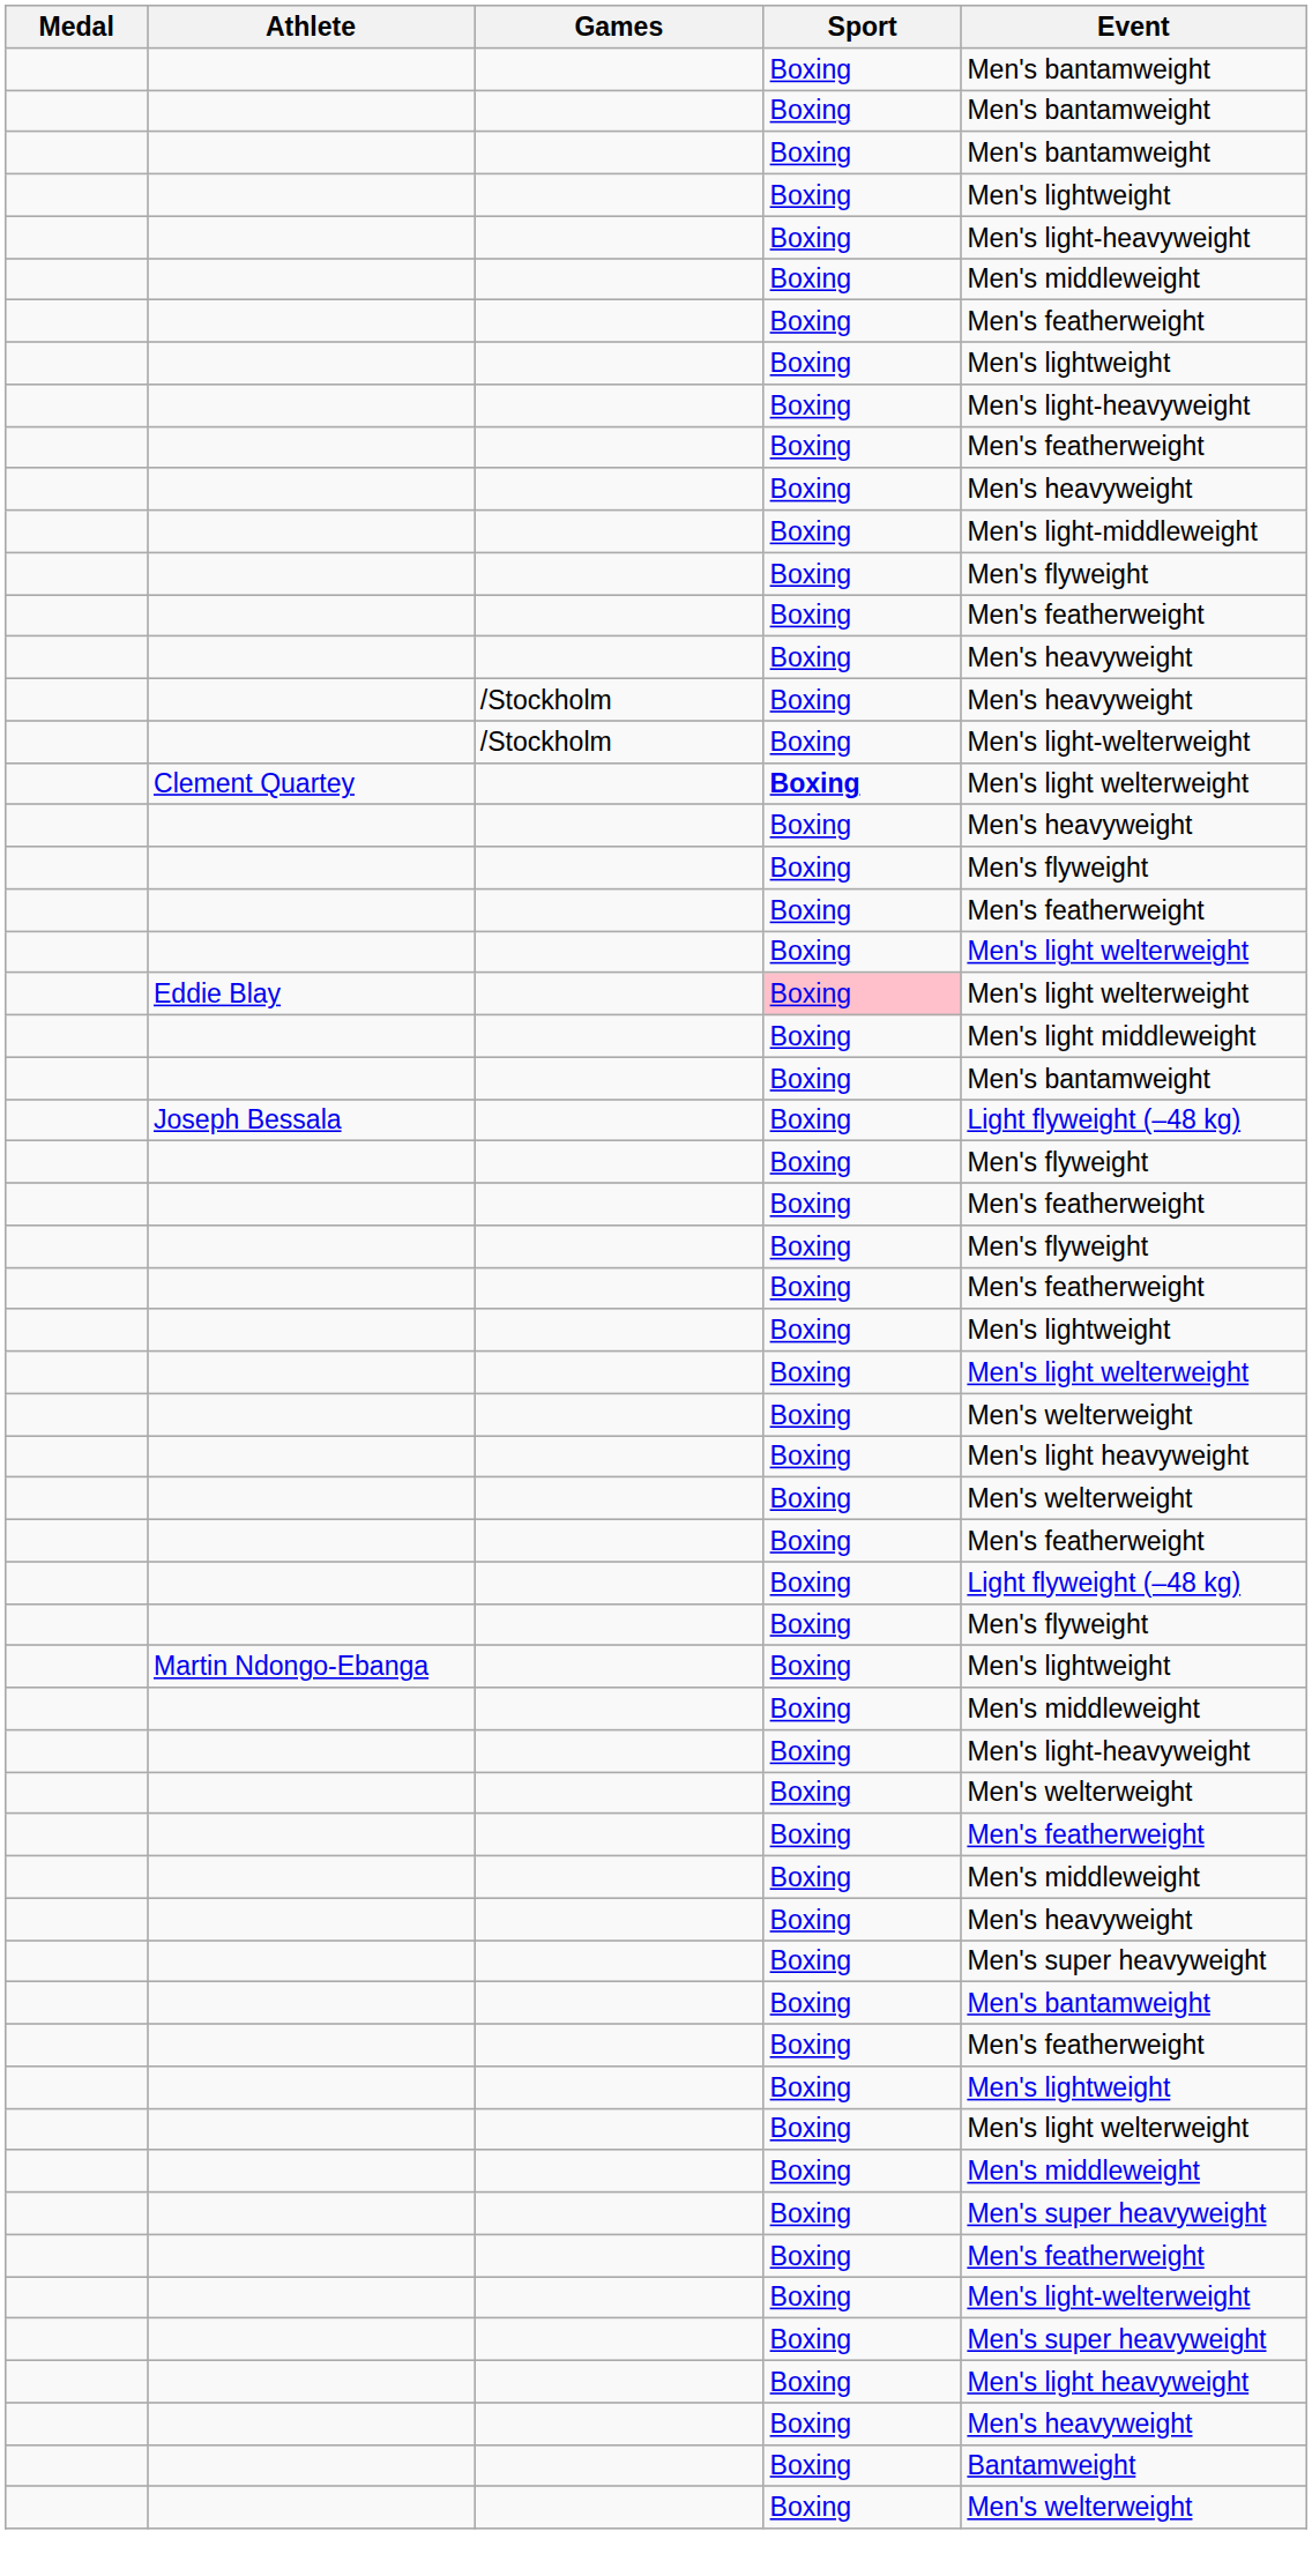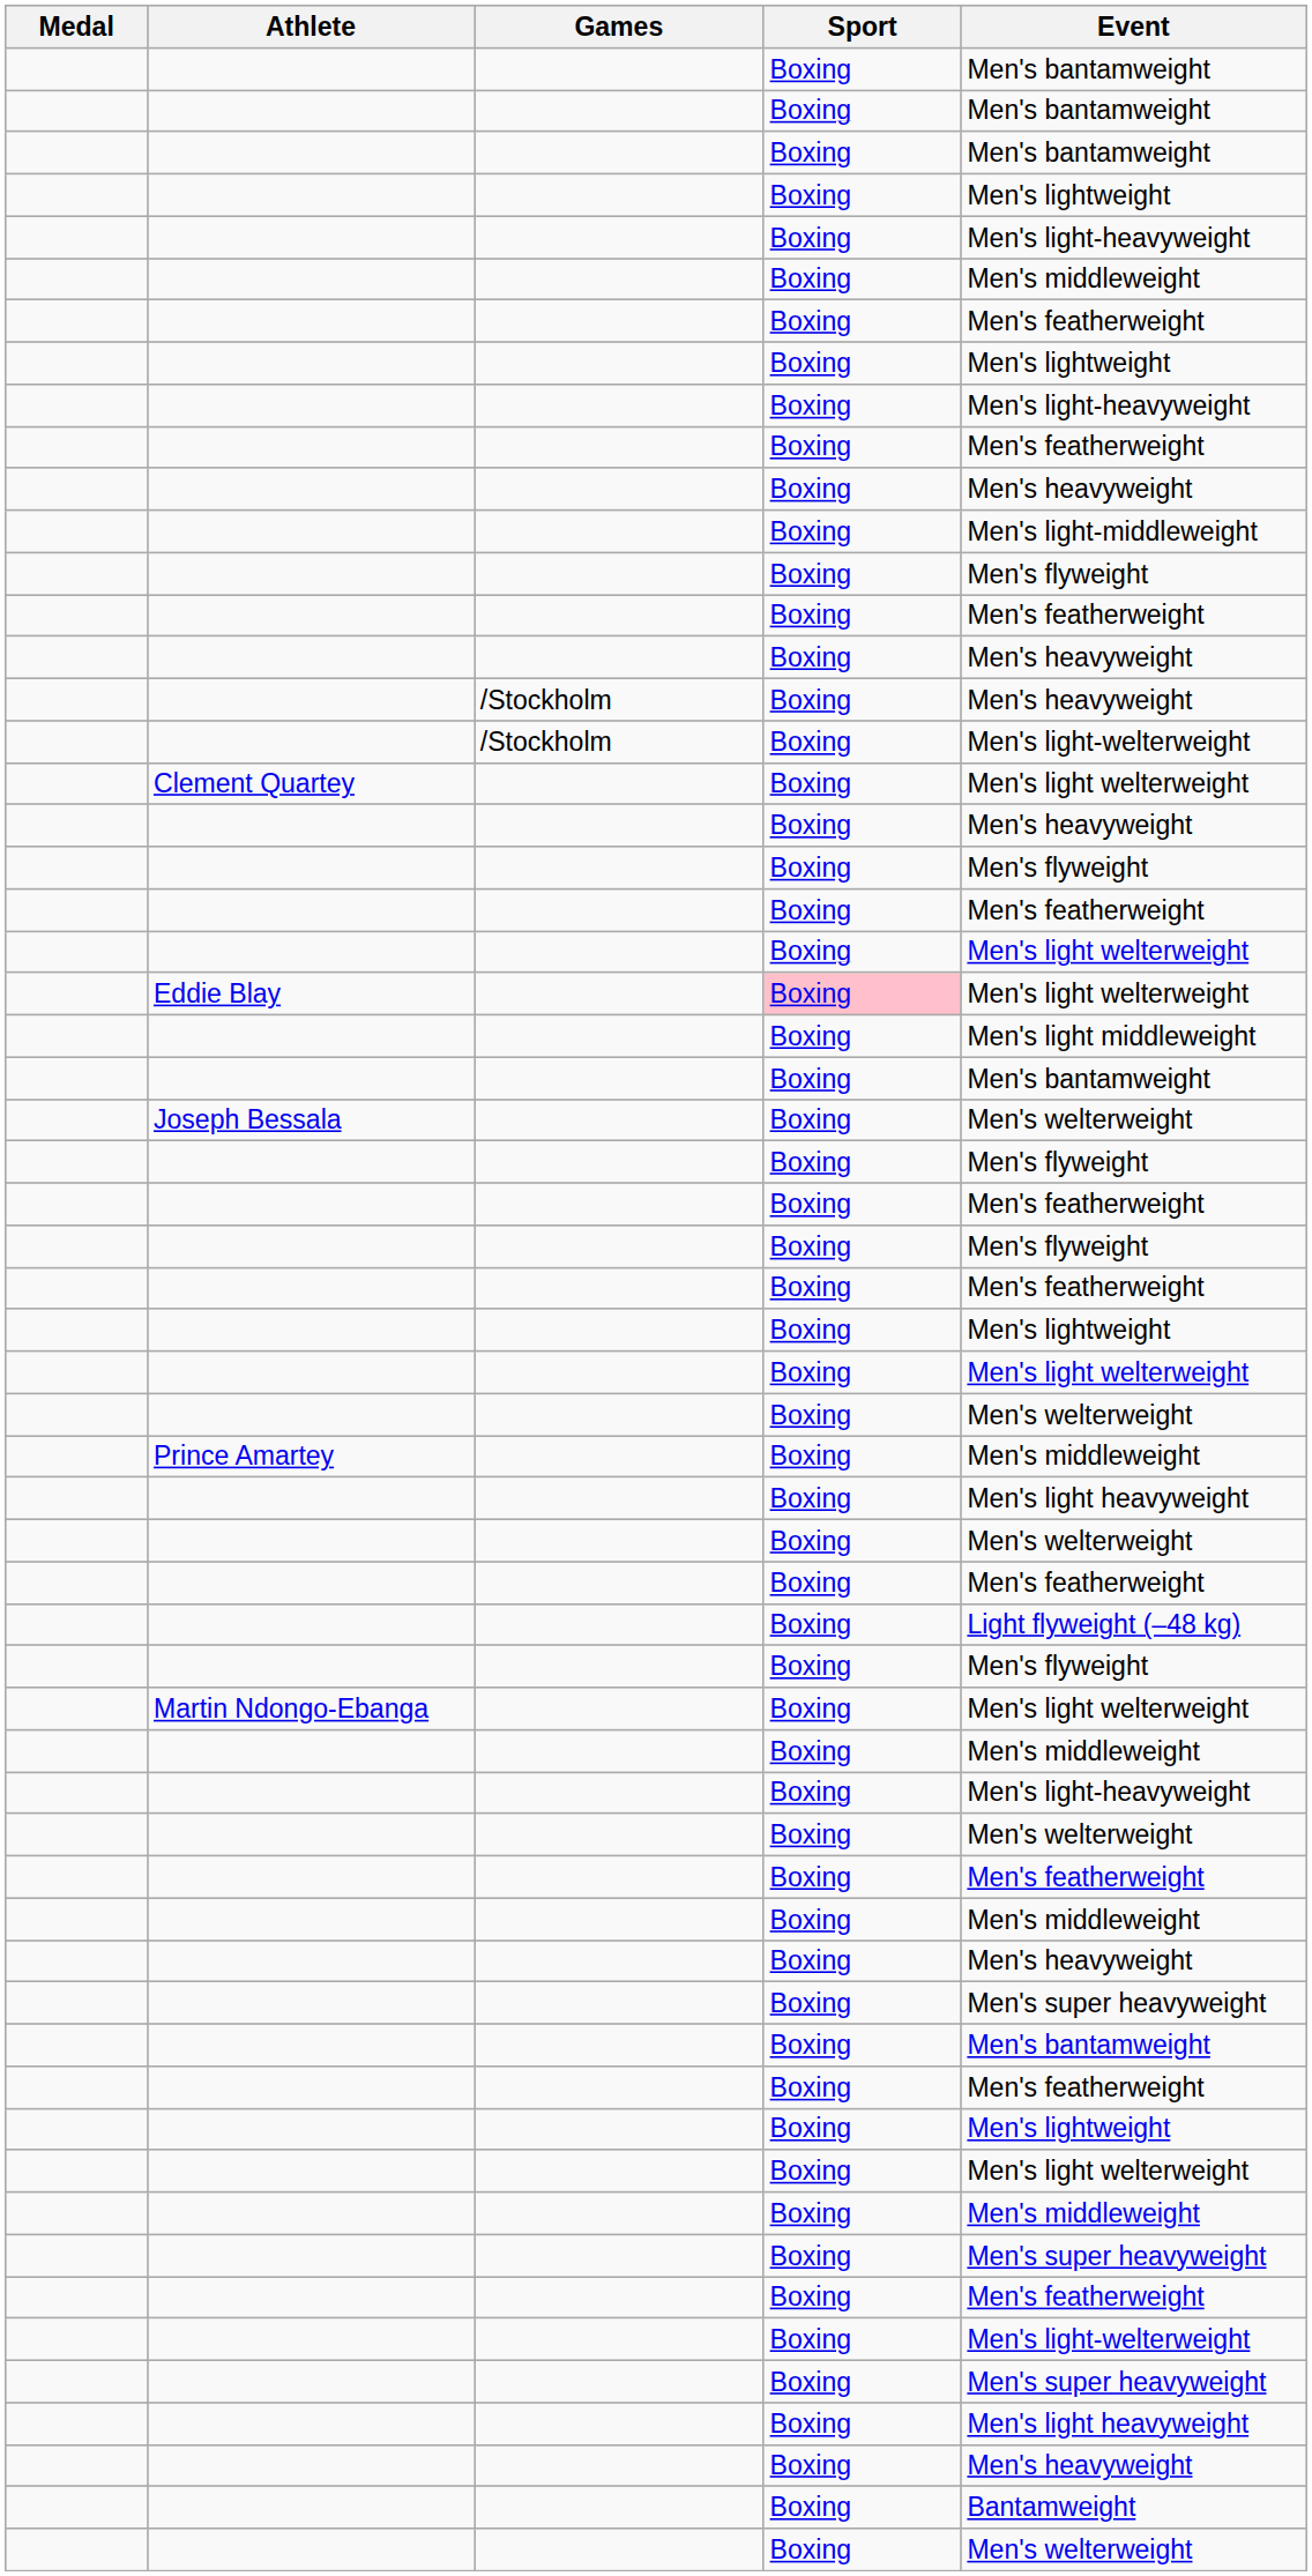 <table class="wikitable sortable" style="font-size:90%">
 <tr>
 <th width="70">Medal</th>
 <th width="170">Athlete</th>
 <th width="150">Games</th>
 <th width="100">Sport</th>
 <th width="180">Event</th>
 </tr>
 <tr>
 <td></td>
 <td> </td>
 <td></td>
 <td> <a href='#'>Boxing</a></td>
 <td>Men's bantamweight</td>
 </tr>
 <tr>
 <td></td>
 <td> </td>
 <td></td>
 <td> <a href='#'>Boxing</a></td>
 <td>Men's bantamweight</td>
 </tr>
 <tr>
 <td></td>
 <td> </td>
 <td></td>
 <td> <a href='#'>Boxing</a></td>
 <td>Men's bantamweight</td>
 </tr>
 <tr>
 <td></td>
 <td> </td>
 <td></td>
 <td> <a href='#'>Boxing</a></td>
 <td>Men's lightweight</td>
 </tr>
 <tr>
 <td></td>
 <td> </td>
 <td></td>
 <td> <a href='#'>Boxing</a></td>
 <td>Men's light-heavyweight</td>
 </tr>
 <tr>
 <td></td>
 <td> </td>
 <td></td>
 <td> <a href='#'>Boxing</a></td>
 <td>Men's middleweight</td>
 </tr>
 <tr>
 <td></td>
 <td> </td>
 <td></td>
 <td> <a href='#'>Boxing</a></td>
 <td>Men's featherweight</td>
 </tr>
 <tr>
 <td></td>
 <td> </td>
 <td></td>
 <td> <a href='#'>Boxing</a></td>
 <td>Men's lightweight</td>
 </tr>
 <tr>
 <td></td>
 <td> </td>
 <td></td>
 <td> <a href='#'>Boxing</a></td>
 <td>Men's light-heavyweight</td>
 </tr>
 <tr>
 <td></td>
 <td> </td>
 <td></td>
 <td> <a href='#'>Boxing</a></td>
 <td>Men's featherweight</td>
 </tr>
 <tr>
 <td></td>
 <td> </td>
 <td></td>
 <td> <a href='#'>Boxing</a></td>
 <td>Men's heavyweight</td>
 </tr>
 <tr>
 <td></td>
 <td> </td>
 <td></td>
 <td> <a href='#'>Boxing</a></td>
 <td>Men's light-middleweight</td>
 </tr>
 <tr>
 <td></td>
 <td> </td>
 <td></td>
 <td> <a href='#'>Boxing</a></td>
 <td>Men's flyweight</td>
 </tr>
 <tr>
 <td></td>
 <td> </td>
 <td></td>
 <td> <a href='#'>Boxing</a></td>
 <td>Men's featherweight</td>
 </tr>
 <tr>
 <td></td>
 <td> </td>
 <td></td>
 <td> <a href='#'>Boxing</a></td>
 <td>Men's heavyweight</td>
 </tr>
 <tr>
 <td></td>
 <td> </td>
 <td>/Stockholm</td>
 <td> <a href='#'>Boxing</a></td>
 <td>Men's heavyweight</td>
 </tr>
 <tr>
 <td></td>
 <td> </td>
 <td>/Stockholm</td>
 <td> <a href='#'>Boxing</a></td>
 <td>Men's light-welterweight</td>
 </tr>
 <tr>
 <td></td>
 <td> <a href='#'>Clement Quartey</a></td>
 <td></td>
-<td><strong> <a href='#'>Boxing</a></strong></td>
+<td> <a href='#'>Boxing</a></td>
 <td>Men's light welterweight</td>
 </tr>
 <tr>
 <td></td>
 <td> </td>
 <td></td>
 <td> <a href='#'>Boxing</a></td>
 <td>Men's heavyweight</td>
 </tr>
 <tr>
 <td></td>
 <td> </td>
 <td></td>
 <td> <a href='#'>Boxing</a></td>
 <td>Men's flyweight</td>
 </tr>
 <tr>
 <td></td>
 <td> </td>
 <td></td>
 <td> <a href='#'>Boxing</a></td>
 <td>Men's featherweight</td>
 </tr>
 <tr>
 <td></td>
 <td> </td>
 <td></td>
 <td> <a href='#'>Boxing</a></td>
 <td><a href='#'>Men's light welterweight</a></td>
 </tr>
 <tr>
 <td></td>
 <td> <a href='#'>Eddie Blay</a></td>
 <td></td>
 <td style="background: pink;"> <a href='#'>Boxing</a></td>
 <td>Men's light welterweight</td>
 </tr>
 <tr>
 <td></td>
 <td> </td>
 <td></td>
 <td> <a href='#'>Boxing</a></td>
 <td>Men's light middleweight</td>
 </tr>
 <tr>
 <td></td>
 <td> </td>
 <td></td>
 <td> <a href='#'>Boxing</a></td>
 <td>Men's bantamweight</td>
 </tr>
 <tr>
 <td></td>
 <td> <a href='#'>Joseph Bessala</a></td>
 <td></td>
 <td> <a href='#'>Boxing</a></td>
-<td><a href='#'>Light flyweight (–48 kg)</a></td>
+<td>Men's welterweight</td>
 </tr>
 <tr>
 <td></td>
 <td> </td>
 <td></td>
 <td> <a href='#'>Boxing</a></td>
 <td>Men's flyweight</td>
 </tr>
 <tr>
 <td></td>
 <td> </td>
 <td></td>
 <td> <a href='#'>Boxing</a></td>
 <td>Men's featherweight</td>
 </tr>
 <tr>
 <td></td>
 <td> </td>
 <td></td>
 <td> <a href='#'>Boxing</a></td>
 <td>Men's flyweight</td>
 </tr>
 <tr>
 <td></td>
 <td> </td>
 <td></td>
 <td> <a href='#'>Boxing</a></td>
 <td>Men's featherweight</td>
 </tr>
 <tr>
 <td></td>
 <td> </td>
 <td></td>
 <td> <a href='#'>Boxing</a></td>
 <td>Men's lightweight</td>
 </tr>
 <tr>
 <td></td>
 <td> </td>
 <td></td>
 <td> <a href='#'>Boxing</a></td>
 <td><a href='#'>Men's light welterweight</a></td>
 </tr>
 <tr>
 <td></td>
 <td> </td>
 <td></td>
 <td> <a href='#'>Boxing</a></td>
 <td>Men's welterweight</td>
 </tr>
 <tr>
 <td></td>
+<td> <a href='#'>Prince Amartey</a></td>
+<td></td>
+<td> <a href='#'>Boxing</a></td>
+<td>Men's middleweight</td>
+</tr>
+<tr>
+<td></td>
 <td> </td>
 <td></td>
 <td> <a href='#'>Boxing</a></td>
 <td>Men's light heavyweight</td>
 </tr>
 <tr>
 <td></td>
 <td> </td>
 <td></td>
 <td> <a href='#'>Boxing</a></td>
 <td>Men's welterweight</td>
 </tr>
 <tr>
 <td></td>
 <td>  </td>
 <td></td>
 <td> <a href='#'>Boxing</a></td>
 <td>Men's featherweight</td>
 </tr>
 <tr>
 <td></td>
 <td> </td>
 <td></td>
 <td> <a href='#'>Boxing</a></td>
 <td><a href='#'>Light flyweight (–48 kg)</a></td>
 </tr>
 <tr>
 <td></td>
 <td> </td>
 <td></td>
 <td> <a href='#'>Boxing</a></td>
 <td>Men's flyweight</td>
 </tr>
 <tr>
 <td></td>
 <td> <a href='#'>Martin Ndongo-Ebanga</a></td>
 <td></td>
 <td> <a href='#'>Boxing</a></td>
-<td>Men's lightweight</td>
+<td>Men's light welterweight</td>
 </tr>
 <tr>
 <td></td>
 <td> </td>
 <td></td>
 <td> <a href='#'>Boxing</a></td>
 <td>Men's middleweight</td>
 </tr>
 <tr>
 <td></td>
 <td> </td>
 <td></td>
 <td> <a href='#'>Boxing</a></td>
 <td>Men's light-heavyweight</td>
 </tr>
 <tr>
 <td></td>
 <td> </td>
 <td></td>
 <td> <a href='#'>Boxing</a></td>
 <td>Men's welterweight</td>
 </tr>
 <tr>
 <td></td>
 <td> </td>
 <td></td>
 <td> <a href='#'>Boxing</a></td>
 <td><a href='#'>Men's featherweight</a></td>
 </tr>
 <tr>
 <td></td>
 <td> </td>
 <td></td>
 <td> <a href='#'>Boxing</a></td>
 <td>Men's middleweight</td>
 </tr>
 <tr>
 <td></td>
 <td> </td>
 <td></td>
 <td> <a href='#'>Boxing</a></td>
 <td>Men's heavyweight</td>
 </tr>
 <tr>
 <td></td>
 <td> </td>
 <td></td>
 <td> <a href='#'>Boxing</a></td>
 <td>Men's super heavyweight</td>
 </tr>
 <tr>
 <td></td>
 <td> </td>
 <td></td>
 <td> <a href='#'>Boxing</a></td>
 <td><a href='#'>Men's bantamweight</a></td>
 </tr>
 <tr>
 <td></td>
 <td> </td>
 <td></td>
 <td> <a href='#'>Boxing</a></td>
 <td>Men's featherweight</td>
 </tr>
 <tr>
 <td></td>
 <td> </td>
 <td></td>
 <td> <a href='#'>Boxing</a></td>
 <td><a href='#'>Men's lightweight</a></td>
 </tr>
 <tr>
 <td></td>
 <td> </td>
 <td></td>
 <td> <a href='#'>Boxing</a></td>
 <td>Men's light welterweight</td>
 </tr>
 <tr>
 <td></td>
 <td> </td>
 <td></td>
 <td> <a href='#'>Boxing</a></td>
 <td><a href='#'>Men's middleweight</a></td>
 </tr>
 <tr>
 <td></td>
 <td> </td>
 <td></td>
 <td> <a href='#'>Boxing</a></td>
 <td><a href='#'>Men's super heavyweight</a></td>
 </tr>
 <tr>
 <td></td>
 <td> </td>
 <td></td>
 <td> <a href='#'>Boxing</a></td>
 <td><a href='#'>Men's featherweight</a></td>
 </tr>
 <tr>
 <td></td>
 <td> </td>
 <td></td>
 <td> <a href='#'>Boxing</a></td>
 <td><a href='#'>Men's light-welterweight</a></td>
 </tr>
 <tr>
 <td></td>
 <td> </td>
 <td></td>
 <td><a href='#'>Boxing</a></td>
 <td><a href='#'>Men's super heavyweight</a></td>
 </tr>
 <tr>
 <td></td>
 <td> </td>
 <td></td>
 <td> <a href='#'>Boxing</a></td>
 <td><a href='#'>Men's light heavyweight</a></td>
 </tr>
 <tr>
 <td></td>
 <td> </td>
 <td></td>
 <td> <a href='#'>Boxing</a></td>
 <td><a href='#'>Men's heavyweight</a></td>
 </tr>
 <tr>
 <td></td>
 <td> </td>
 <td></td>
 <td> <a href='#'>Boxing</a></td>
 <td><a href='#'>Bantamweight</a></td>
 </tr>
 <tr>
 <td></td>
 <td> </td>
 <td></td>
 <td> <a href='#'>Boxing</a></td>
 <td><a href='#'>Men's welterweight</a></td>
 </tr>
 </table>
